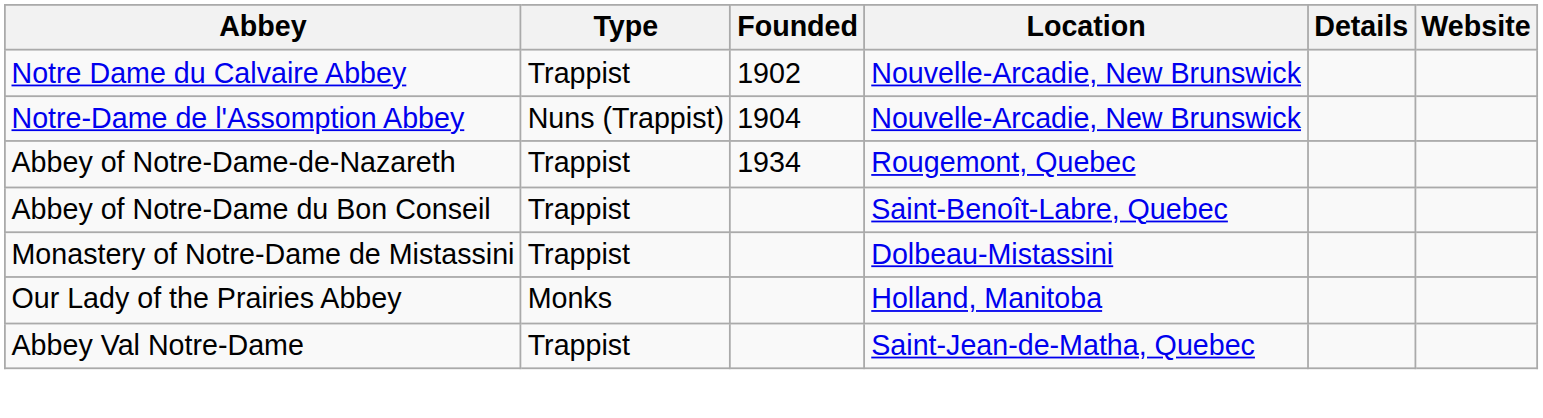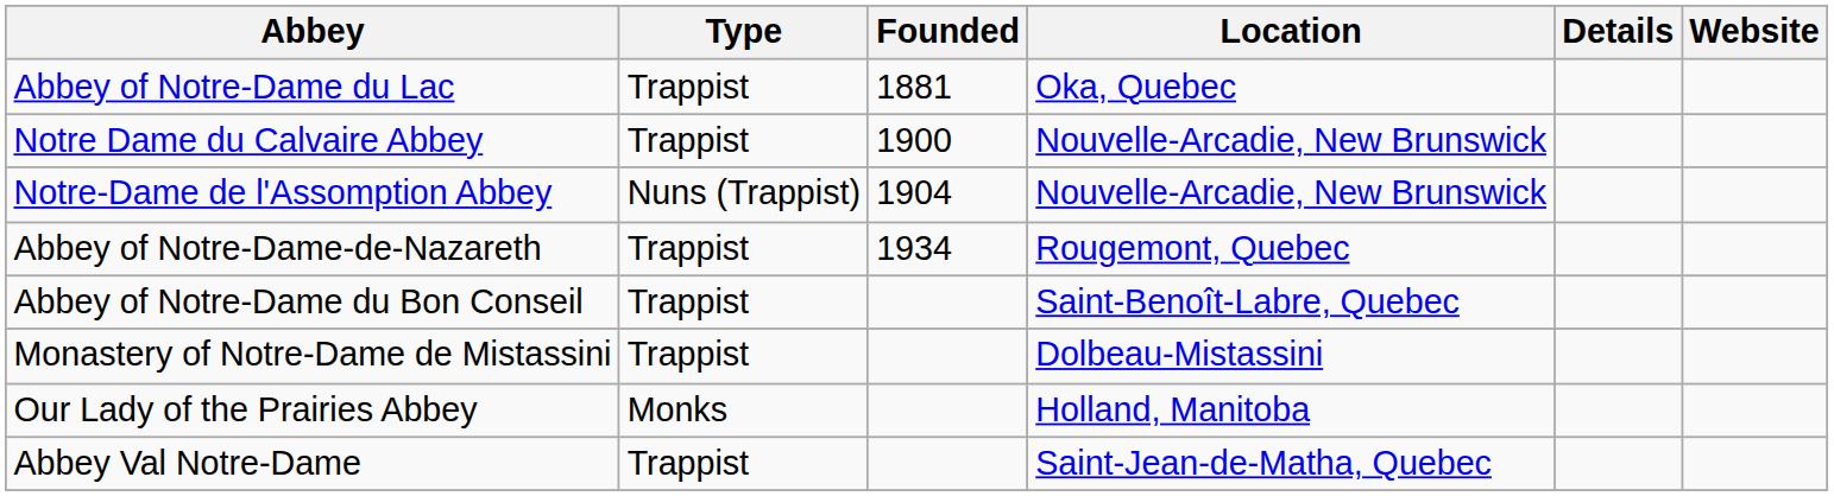 <table class="wikitable">
 <tr>
 <th>Abbey</th>
 <th>Type</th>
 <th>Founded</th>
 <th>Location</th>
 <th>Details</th>
 <th>Website</th>
 </tr>
 <tr>
+<td><a href='#'>Abbey of Notre-Dame du Lac</a></td>
+<td>Trappist</td>
+<td>1881</td>
+<td><a href='#'>Oka, Quebec</a></td>
+<td></td>
+<td></td>
+</tr>
+<tr>
 <td><a href='#'>Notre Dame du Calvaire Abbey</a></td>
 <td>Trappist</td>
-<td>1902</td>
+<td>1900</td>
 <td><a href='#'>Nouvelle-Arcadie, New Brunswick</a></td>
 <td></td>
 <td></td>
 </tr>
 <tr>
 <td><a href='#'>Notre-Dame de l'Assomption Abbey</a></td>
 <td>Nuns (Trappist)</td>
 <td>1904</td>
 <td><a href='#'>Nouvelle-Arcadie, New Brunswick</a></td>
 <td></td>
 <td></td>
 </tr>
 <tr>
 <td>Abbey of Notre-Dame-de-Nazareth</td>
 <td>Trappist</td>
 <td>1934</td>
 <td><a href='#'>Rougemont, Quebec</a></td>
 <td></td>
 <td></td>
 </tr>
 <tr>
 <td>Abbey of Notre-Dame du Bon Conseil</td>
 <td>Trappist</td>
 <td></td>
 <td><a href='#'>Saint-Benoît-Labre, Quebec</a></td>
 <td></td>
 <td></td>
 </tr>
 <tr>
 <td>Monastery of Notre-Dame de Mistassini</td>
 <td>Trappist</td>
 <td></td>
 <td><a href='#'>Dolbeau-Mistassini</a></td>
 <td></td>
 <td></td>
 </tr>
 <tr>
 <td>Our Lady of the Prairies Abbey</td>
 <td>Monks</td>
 <td></td>
 <td><a href='#'>Holland, Manitoba</a></td>
 <td></td>
 <td></td>
 </tr>
 <tr>
 <td>Abbey Val Notre-Dame</td>
 <td>Trappist</td>
 <td></td>
 <td><a href='#'>Saint-Jean-de-Matha, Quebec</a></td>
 <td></td>
 <td></td>
 </tr>
 </table>
